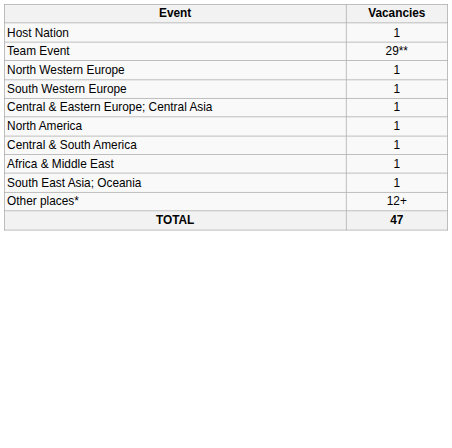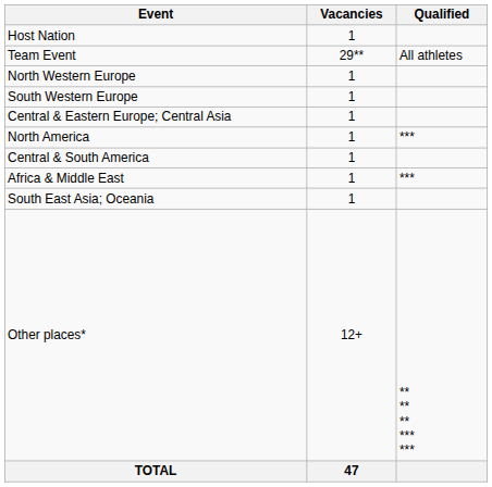 <table class="wikitable" width=600>
 <tr>
 <th>Event</th>
 <th>Vacancies</th>
+<th>Qualified</th>
 </tr>
 <tr>
 <td>Host Nation</td>
 <td align="center">1</td>
+<td></td>
 </tr>
 <tr>
 <td>Team Event</td>
 <td align="center">29**</td>
+<td>All athletes</td>
 </tr>
 <tr>
 <td>North Western Europe</td>
 <td align="center">1</td>
+<td></td>
 </tr>
 <tr>
 <td>South Western Europe</td>
 <td align="center">1</td>
+<td></td>
 </tr>
 <tr>
 <td>Central & Eastern Europe; Central Asia</td>
 <td align="center">1</td>
+<td></td>
 </tr>
 <tr>
 <td>North America</td>
 <td align="center">1</td>
+<td><s></s>***</td>
 </tr>
 <tr>
 <td>Central & South America</td>
 <td align="center">1</td>
+<td></td>
 </tr>
 <tr>
 <td>Africa & Middle East</td>
 <td align="center">1</td>
+<td><s></s>***</td>
 </tr>
 <tr>
 <td>South East Asia; Oceania</td>
 <td align="center">1</td>
+<td></td>
 </tr>
 <tr>
 <td>Other places*</td>
 <td align="center">12+</td>
+<td> <br>  <br>  <br>  <br>  <br>  <br>  <br> <s></s> <br>  <br>  <br>  <br>  <br> ** <br> ** <br> <s></s>** <br> *** <br> ***</td>
 </tr>
 <tr>
 <th>TOTAL</th>
 <th>47</th>
+<th></th>
 </tr>
 </table>
